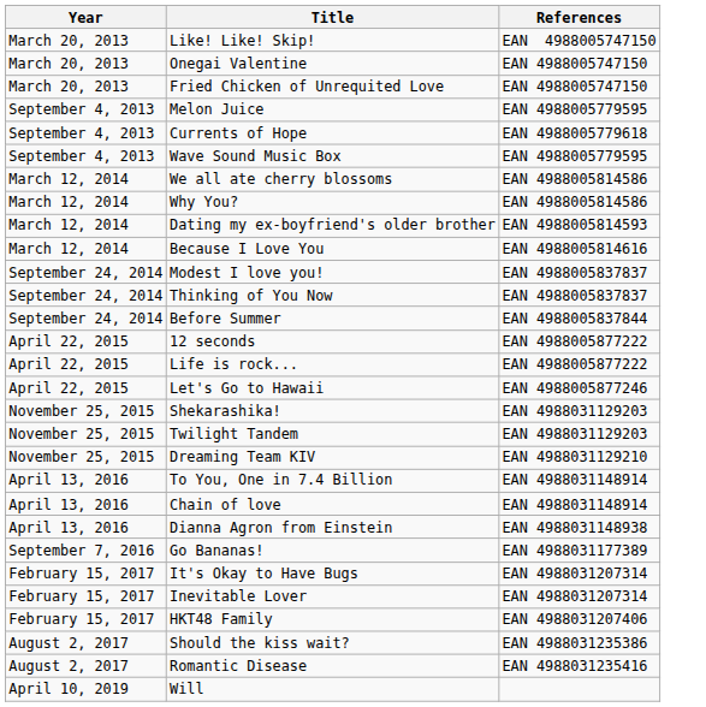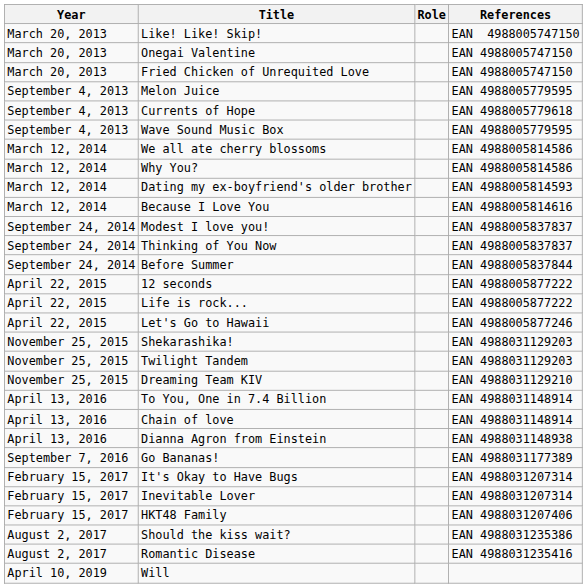 <table class="wikitable">
 <tr>
 <th>Year</th>
 <th>Title</th>
+<th>Role</th>
 <th>References</th>
 </tr>
 <tr>
 <td>March 20, 2013</td>
 <td>Like! Like! Skip!</td>
+<td></td>
 <td>EAN  4988005747150</td>
 </tr>
 <tr>
 <td>March 20, 2013</td>
 <td>Onegai Valentine</td>
+<td></td>
 <td>EAN 4988005747150</td>
 </tr>
 <tr>
 <td>March 20, 2013</td>
 <td>Fried Chicken of Unrequited Love</td>
+<td></td>
 <td>EAN 4988005747150</td>
 </tr>
 <tr>
 <td>September 4, 2013</td>
 <td>Melon Juice</td>
+<td></td>
 <td>EAN 4988005779595</td>
 </tr>
 <tr>
 <td>September 4, 2013</td>
 <td>Currents of Hope</td>
+<td></td>
 <td>EAN 4988005779618</td>
 </tr>
 <tr>
 <td>September 4, 2013</td>
 <td>Wave Sound Music Box</td>
+<td></td>
 <td>EAN 4988005779595</td>
 </tr>
 <tr>
 <td>March 12, 2014</td>
 <td>We all ate cherry blossoms</td>
+<td></td>
 <td>EAN 4988005814586</td>
 </tr>
 <tr>
 <td>March 12, 2014</td>
 <td>Why You?</td>
+<td></td>
 <td>EAN 4988005814586</td>
 </tr>
 <tr>
 <td>March 12, 2014</td>
 <td>Dating my ex-boyfriend's older brother</td>
+<td></td>
 <td>EAN 4988005814593</td>
 </tr>
 <tr>
 <td>March 12, 2014</td>
 <td>Because I Love You</td>
+<td></td>
 <td>EAN 4988005814616</td>
 </tr>
 <tr>
 <td>September 24, 2014</td>
 <td>Modest I love you!</td>
+<td></td>
 <td>EAN 4988005837837</td>
 </tr>
 <tr>
 <td>September 24, 2014</td>
 <td>Thinking of You Now</td>
+<td></td>
 <td>EAN 4988005837837</td>
 </tr>
 <tr>
 <td>September 24, 2014</td>
 <td>Before Summer</td>
+<td></td>
 <td>EAN 4988005837844</td>
 </tr>
 <tr>
 <td>April 22, 2015</td>
 <td>12 seconds</td>
+<td></td>
 <td>EAN 4988005877222</td>
 </tr>
 <tr>
 <td>April 22, 2015</td>
 <td>Life is rock...</td>
+<td></td>
 <td>EAN 4988005877222</td>
 </tr>
 <tr>
 <td>April 22, 2015</td>
 <td>Let's Go to Hawaii</td>
+<td></td>
 <td>EAN 4988005877246</td>
 </tr>
 <tr>
 <td>November 25, 2015</td>
 <td>Shekarashika!</td>
+<td></td>
 <td>EAN 4988031129203</td>
 </tr>
 <tr>
 <td>November 25, 2015</td>
 <td>Twilight Tandem</td>
+<td></td>
 <td>EAN 4988031129203</td>
 </tr>
 <tr>
 <td>November 25, 2015</td>
 <td>Dreaming Team KIV</td>
+<td></td>
 <td>EAN 4988031129210</td>
 </tr>
 <tr>
 <td>April 13, 2016</td>
 <td>To You, One in 7.4 Billion</td>
+<td></td>
 <td>EAN 4988031148914</td>
 </tr>
 <tr>
 <td>April 13, 2016</td>
 <td>Chain of love</td>
+<td></td>
 <td>EAN 4988031148914</td>
 </tr>
 <tr>
 <td>April 13, 2016</td>
 <td>Dianna Agron from Einstein</td>
+<td></td>
 <td>EAN 4988031148938</td>
 </tr>
 <tr>
 <td>September 7, 2016</td>
 <td>Go Bananas!</td>
+<td></td>
 <td>EAN 4988031177389</td>
 </tr>
 <tr>
 <td>February 15, 2017</td>
 <td>It's Okay to Have Bugs</td>
+<td></td>
 <td>EAN 4988031207314</td>
 </tr>
 <tr>
 <td>February 15, 2017</td>
 <td>Inevitable Lover</td>
+<td></td>
 <td>EAN 4988031207314</td>
 </tr>
 <tr>
 <td>February 15, 2017</td>
 <td>HKT48 Family</td>
+<td></td>
 <td>EAN 4988031207406</td>
 </tr>
 <tr>
 <td>August 2, 2017</td>
 <td>Should the kiss wait?</td>
+<td></td>
 <td>EAN 4988031235386</td>
 </tr>
 <tr>
 <td>August 2, 2017</td>
 <td>Romantic Disease</td>
+<td></td>
 <td>EAN 4988031235416</td>
 </tr>
 <tr>
 <td>April 10, 2019</td>
 <td>Will</td>
 <td></td>
+<td></td>
 </tr>
 </table>
